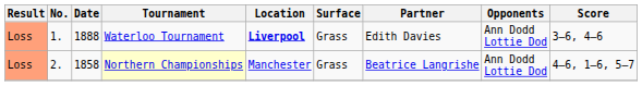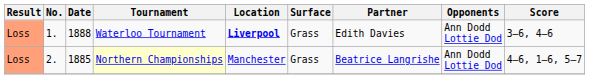 <table class="wikitable" style="font-size:100%">
 <tr>
 <th>Result</th>
 <th>No.</th>
 <th>Date</th>
 <th>Tournament</th>
 <th>Location</th>
 <th>Surface</th>
 <th>Partner</th>
 <th>Opponents</th>
 <th>Score</th>
 </tr>
 <tr>
 <td style="background:#ffa07a;">Loss</td>
 <td>1.</td>
 <td>1888</td>
 <td><a href='#'>Waterloo Tournament</a></td>
 <td><strong><a href='#'>Liverpool</a></strong></td>
 <td>Grass</td>
 <td> Edith Davies</td>
 <td> Ann Dodd <br> <a href='#'>Lottie Dod</a></td>
 <td>3–6, 4–6</td>
 </tr>
 <tr>
 <td style="background:#ffa07a;">Loss</td>
 <td>2.</td>
-<td>1858</td>
+<td>1885</td>
 <td style="background:#ffc;"><a href='#'>Northern Championships</a></td>
 <td><a href='#'>Manchester</a></td>
 <td>Grass</td>
 <td> <a href='#'>Beatrice Langrishe</a></td>
 <td> Ann Dodd <br> <a href='#'>Lottie Dod</a></td>
 <td>4–6, 1–6, 5–7</td>
 </tr>
 <tr>
 </tr>
 </table>
